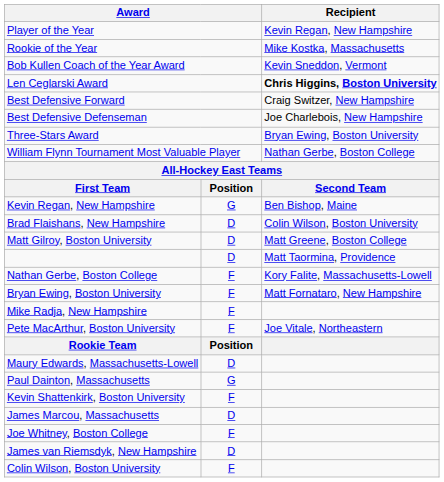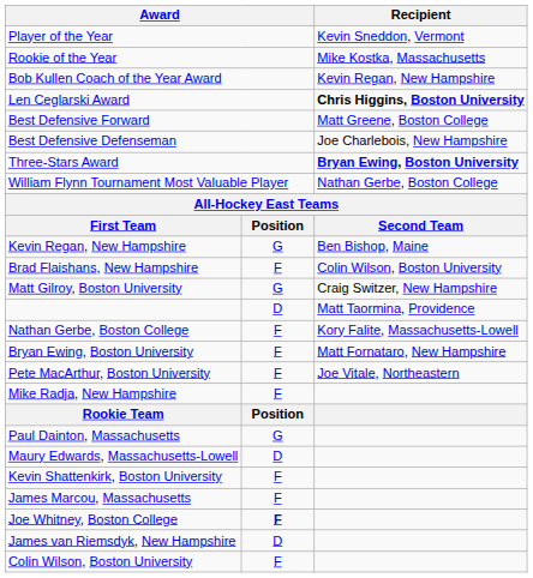 <table class="wikitable">
 <tr>
 <th colspan=2><a href='#'>Award</a></th>
 <th>Recipient</th>
 </tr>
 <tr>
 <td colspan=2><a href='#'>Player of the Year</a></td>
-<td><a href='#'>Kevin Regan</a>, <a href='#'>New Hampshire</a></td>
+<td><a href='#'>Kevin Sneddon</a>, <a href='#'>Vermont</a></td>
 </tr>
 <tr>
 <td colspan=2><a href='#'>Rookie of the Year</a></td>
 <td><a href='#'>Mike Kostka</a>, <a href='#'>Massachusetts</a></td>
 </tr>
 <tr>
 <td colspan=2><a href='#'>Bob Kullen Coach of the Year Award</a></td>
-<td><a href='#'>Kevin Sneddon</a>, <a href='#'>Vermont</a></td>
+<td><a href='#'>Kevin Regan</a>, <a href='#'>New Hampshire</a></td>
 </tr>
 <tr>
 <td colspan=2><a href='#'>Len Ceglarski Award</a></td>
 <td><strong>Chris Higgins, <a href='#'>Boston University</a></strong></td>
 </tr>
 <tr>
 <td colspan=2><a href='#'>Best Defensive Forward</a></td>
-<td>Craig Switzer, <a href='#'>New Hampshire</a></td>
+<td><a href='#'>Matt Greene</a>, <a href='#'>Boston College</a></td>
 </tr>
 <tr>
 <td colspan=2><a href='#'>Best Defensive Defenseman</a></td>
 <td>Joe Charlebois, <a href='#'>New Hampshire</a></td>
 </tr>
 <tr>
 <td colspan=2><a href='#'>Three-Stars Award</a></td>
-<td><a href='#'>Bryan Ewing</a>, <a href='#'>Boston University</a></td>
+<td><strong><a href='#'>Bryan Ewing</a>, <a href='#'>Boston University</a></strong></td>
 </tr>
 <tr>
 <td colspan=2><a href='#'>William Flynn Tournament Most Valuable Player</a></td>
 <td><a href='#'>Nathan Gerbe</a>, <a href='#'>Boston College</a></td>
 </tr>
 <tr>
 <th colspan=3><a href='#'>All-Hockey East Teams</a></th>
 </tr>
 <tr>
 <th><a href='#'>First Team</a></th>
 <th>  Position  </th>
 <th><a href='#'>Second Team</a></th>
 </tr>
 <tr>
 <td><a href='#'>Kevin Regan</a>, <a href='#'>New Hampshire</a></td>
 <td align=center><a href='#'>G</a></td>
 <td><a href='#'>Ben Bishop</a>, <a href='#'>Maine</a></td>
 </tr>
 <tr>
 <td><a href='#'>Brad Flaishans</a>, <a href='#'>New Hampshire</a></td>
-<td align=center><a href='#'>D</a></td>
+<td align=center><a href='#'>F</a></td>
 <td><a href='#'>Colin Wilson</a>, <a href='#'>Boston University</a></td>
 </tr>
 <tr>
 <td><a href='#'>Matt Gilroy</a>, <a href='#'>Boston University</a></td>
-<td align=center><a href='#'>D</a></td>
-<td><a href='#'>Matt Greene</a>, <a href='#'>Boston College</a></td>
+<td align=center><a href='#'>G</a></td>
+<td>Craig Switzer, <a href='#'>New Hampshire</a></td>
 </tr>
 <tr>
 <td></td>
 <td align=center><a href='#'>D</a></td>
 <td><a href='#'>Matt Taormina</a>, <a href='#'>Providence</a></td>
 </tr>
 <tr>
 <td><a href='#'>Nathan Gerbe</a>, <a href='#'>Boston College</a></td>
 <td align=center><a href='#'>F</a></td>
 <td><a href='#'>Kory Falite</a>, <a href='#'>Massachusetts-Lowell</a></td>
 </tr>
 <tr>
 <td><a href='#'>Bryan Ewing</a>, <a href='#'>Boston University</a></td>
 <td align=center><a href='#'>F</a></td>
 <td><a href='#'>Matt Fornataro</a>, <a href='#'>New Hampshire</a></td>
 </tr>
 <tr>
+<td><a href='#'>Pete MacArthur</a>, <a href='#'>Boston University</a></td>
+<td align=center><a href='#'>F</a></td>
+<td><a href='#'>Joe Vitale</a>, <a href='#'>Northeastern</a></td>
+</tr>
+<tr>
 <td><a href='#'>Mike Radja</a>, <a href='#'>New Hampshire</a></td>
 <td align=center><a href='#'>F</a></td>
 <td></td>
-</tr>
-<tr>
-<td><a href='#'>Pete MacArthur</a>, <a href='#'>Boston University</a></td>
-<td align=center><a href='#'>F</a></td>
-<td><a href='#'>Joe Vitale</a>, <a href='#'>Northeastern</a></td>
 </tr>
 <tr>
 <th><a href='#'>Rookie Team</a></th>
 <th>  Position  </th>
 <th></th>
 </tr>
 <tr>
-<td><a href='#'>Maury Edwards</a>, <a href='#'>Massachusetts-Lowell</a></td>
-<td align=center><a href='#'>D</a></td>
+<td><a href='#'>Paul Dainton</a>, <a href='#'>Massachusetts</a></td>
+<td align=center><a href='#'>G</a></td>
 <td></td>
 </tr>
 <tr>
-<td><a href='#'>Paul Dainton</a>, <a href='#'>Massachusetts</a></td>
-<td align=center><a href='#'>G</a></td>
+<td><a href='#'>Maury Edwards</a>, <a href='#'>Massachusetts-Lowell</a></td>
+<td align=center><a href='#'>D</a></td>
 <td></td>
 </tr>
 <tr>
 <td><a href='#'>Kevin Shattenkirk</a>, <a href='#'>Boston University</a></td>
 <td align=center><a href='#'>F</a></td>
 <td></td>
 </tr>
 <tr>
 <td><a href='#'>James Marcou</a>, <a href='#'>Massachusetts</a></td>
-<td align=center><a href='#'>D</a></td>
+<td align=center><a href='#'>F</a></td>
 <td></td>
 </tr>
 <tr>
 <td><a href='#'>Joe Whitney</a>, <a href='#'>Boston College</a></td>
-<td align=center><a href='#'>F</a></td>
+<td align=center><strong><a href='#'>F</a></strong></td>
 <td></td>
 </tr>
 <tr>
 <td><a href='#'>James van Riemsdyk</a>, <a href='#'>New Hampshire</a></td>
 <td align=center><a href='#'>D</a></td>
 <td></td>
 </tr>
 <tr>
 <td><a href='#'>Colin Wilson</a>, <a href='#'>Boston University</a></td>
 <td align=center><a href='#'>F</a></td>
 <td></td>
 </tr>
 </table>
